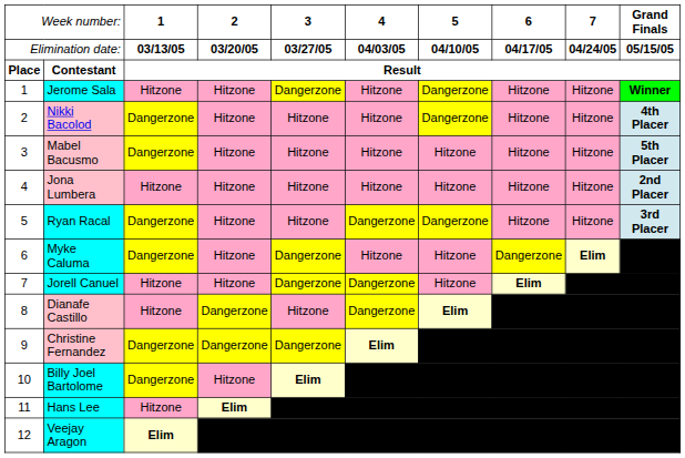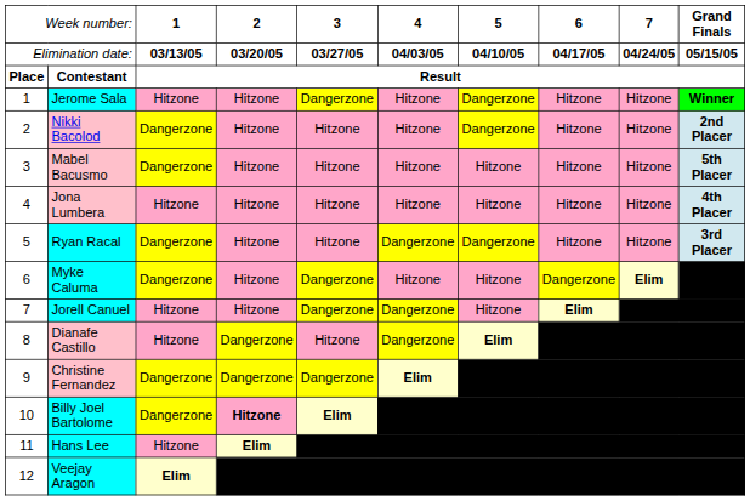 <table border="2" cellpadding="4" style="margin:1em auto; background:white; border:1px solid black; border-collapse:collapse; text-align:center">
 <tr>
 <td colspan="2" align="right"><em>Week number:</em></td>
 <th>1</th>
 <th>2</th>
 <th>3</th>
 <th>4</th>
 <th>5</th>
 <th>6</th>
 <th>7</th>
 <th>Grand Finals</th>
 </tr>
 <tr>
 <td colspan="2" align="right"><em>Elimination date:</em></td>
 <th>03/13/05</th>
 <th>03/20/05</th>
 <th>03/27/05</th>
 <th>04/03/05</th>
 <th>04/10/05</th>
 <th>04/17/05</th>
 <th>04/24/05</th>
 <th>05/15/05</th>
 </tr>
 <tr>
 <th>Place</th>
 <th>Contestant</th>
 <th colspan="8" align="center">Result</th>
 </tr>
 <tr>
 <td align="center">1</td>
 <td style="background:cyan; color:black" align="left">Jerome Sala</td>
 <td style="background:#FFA6C9; color:black">Hitzone</td>
 <td style="background:#FFA6C9; color:black">Hitzone</td>
 <td style="background:yellow; color:black">Dangerzone</td>
 <td style="background:#FFA6C9; color:black">Hitzone</td>
 <td style="background:yellow; color:black">Dangerzone</td>
 <td style="background:#FFA6C9; color:black">Hitzone</td>
 <td style="background:#FFA6C9; color:black">Hitzone</td>
 <td style="background:lime; color:black"><strong>Winner</strong></td>
 </tr>
 <tr>
 <td align="center">2</td>
 <td style="background:pink; color:black" align="left"><a href='#'>Nikki Bacolod</a></td>
 <td style="background:yellow; color:black">Dangerzone</td>
 <td style="background:#FFA6C9; color:black">Hitzone</td>
 <td style="background:#FFA6C9; color:black">Hitzone</td>
 <td style="background:#FFA6C9; color:black">Hitzone</td>
 <td style="background:yellow; color:black">Dangerzone</td>
 <td style="background:#FFA6C9; color:black">Hitzone</td>
 <td style="background:#FFA6C9; color:black">Hitzone</td>
-<td style="background:#D1E8EF; color:black"><strong>4th Placer</strong></td>
+<td style="background:#D1E8EF; color:black"><strong>2nd Placer</strong></td>
 </tr>
 <tr>
 <td align="center">3</td>
 <td style="background:pink; color:black" align="left">Mabel Bacusmo</td>
 <td style="background:yellow; color:black">Dangerzone</td>
 <td style="background:#FFA6C9; color:black">Hitzone</td>
 <td style="background:#FFA6C9; color:black">Hitzone</td>
 <td style="background:#FFA6C9; color:black">Hitzone</td>
 <td style="background:#FFA6C9; color:black">Hitzone</td>
 <td style="background:#FFA6C9; color:black">Hitzone</td>
 <td style="background:#FFA6C9; color:black">Hitzone</td>
 <td style="background:#D1E8EF; color:black"><strong>5th Placer</strong></td>
 </tr>
 <tr>
 <td align="center">4</td>
 <td style="background:pink; color:black" align="left">Jona Lumbera</td>
 <td style="background:#FFA6C9; color:black">Hitzone</td>
 <td style="background:#FFA6C9; color:black">Hitzone</td>
 <td style="background:#FFA6C9; color:black">Hitzone</td>
 <td style="background:#FFA6C9; color:black">Hitzone</td>
 <td style="background:#FFA6C9; color:black">Hitzone</td>
 <td style="background:#FFA6C9; color:black">Hitzone</td>
 <td style="background:#FFA6C9; color:black">Hitzone</td>
-<td style="background:#D1E8EF; color:black"><strong>2nd Placer</strong></td>
+<td style="background:#D1E8EF; color:black"><strong>4th Placer</strong></td>
 </tr>
 <tr>
 <td align="center">5</td>
 <td style="background:cyan; color:black" align="left">Ryan Racal</td>
 <td style="background:yellow; color:black">Dangerzone</td>
 <td style="background:#FFA6C9; color:black">Hitzone</td>
 <td style="background:#FFA6C9; color:black">Hitzone</td>
 <td style="background:yellow; color:black">Dangerzone</td>
 <td style="background:yellow; color:black">Dangerzone</td>
 <td style="background:#FFA6C9; color:black">Hitzone</td>
 <td style="background:#FFA6C9; color:black">Hitzone</td>
 <td style="background:#D1E8EF; color:black"><strong>3rd Placer</strong></td>
 </tr>
 <tr>
 <td align="center">6</td>
 <td style="background:cyan; color:black" align="left">Myke Caluma</td>
 <td style="background:yellow; color:black">Dangerzone</td>
 <td style="background:#FFA6C9; color:black">Hitzone</td>
 <td style="background:yellow; color:black">Dangerzone</td>
 <td style="background:#FFA6C9; color:black">Hitzone</td>
 <td style="background:#FFA6C9; color:black">Hitzone</td>
 <td style="background:yellow; color:black">Dangerzone</td>
 <td style="background:#FFFFCC; color:black"><strong>Elim</strong></td>
 <td style="background:Black; color:white" colspan=1></td>
 </tr>
 <tr>
 <td align="center">7</td>
 <td style="background:cyan; color:black" align="left">Jorell Canuel</td>
 <td style="background:#FFA6C9; color:black">Hitzone</td>
 <td style="background:#FFA6C9; color:black">Hitzone</td>
 <td style="background:yellow; color:black">Dangerzone</td>
 <td style="background:yellow; color:black">Dangerzone</td>
 <td style="background:#FFA6C9; color:black">Hitzone</td>
 <td style="background:#FFFFCC; color:black"><strong>Elim</strong></td>
 <td style="background:Black; color:white" colspan=2></td>
 </tr>
 <tr>
 <td align="center">8</td>
 <td style="background:pink; color:black" align="left">Dianafe Castillo</td>
 <td style="background:#FFA6C9; color:black">Hitzone</td>
 <td style="background:yellow; color:black">Dangerzone</td>
 <td style="background:#FFA6C9; color:black">Hitzone</td>
 <td style="background:yellow; color:black">Dangerzone</td>
 <td style="background:#FFFFCC; color:black"><strong>Elim</strong></td>
 <td style="background:Black; color:white" colspan=3></td>
 </tr>
 <tr>
 <td align="center">9</td>
 <td style="background:pink; color:black" align="left">Christine Fernandez</td>
 <td style="background:yellow; color:black">Dangerzone</td>
 <td style="background:yellow; color:black">Dangerzone</td>
 <td style="background:yellow; color:black">Dangerzone</td>
 <td style="background:#FFFFCC; color:black"><strong>Elim</strong></td>
 <td style="background:Black; color:white" colspan=4></td>
 </tr>
 <tr>
 <td align="center">10</td>
 <td style="background:cyan; color:black" align="left">Billy Joel Bartolome</td>
 <td style="background:yellow; color:black">Dangerzone</td>
-<td style="background:#FFA6C9; color:black">Hitzone</td>
+<td style="background:#FFA6C9; color:black"><strong>Hitzone</strong></td>
 <td style="background:#FFFFCC; color:black"><strong>Elim</strong></td>
 <td style="background:Black; color:white" colspan=5></td>
 </tr>
 <tr>
 <td align="center">11</td>
 <td style="background:cyan; color:black" align="left">Hans Lee</td>
 <td style="background:#FFA6C9; color:black">Hitzone</td>
 <td style="background:#FFFFCC; color:black"><strong>Elim</strong></td>
 <td style="background:Black; color:white" colspan=6></td>
 </tr>
 <tr>
 <td align="center">12</td>
 <td style="background:cyan; color:black" align="left">Veejay Aragon</td>
 <td style="background:#FFFFCC; color:black"><strong>Elim</strong></td>
 <td style="background:Black; color:white" colspan=7></td>
 </tr>
 </table>
